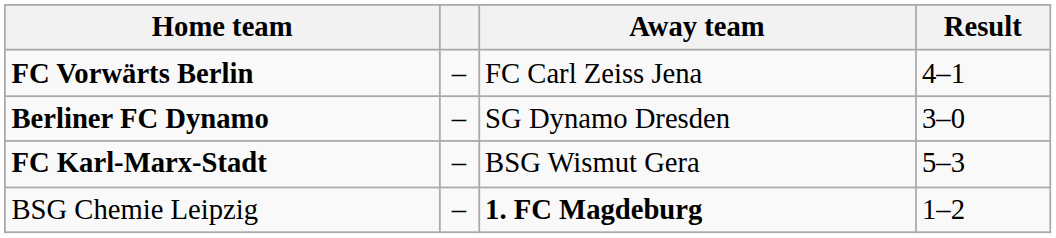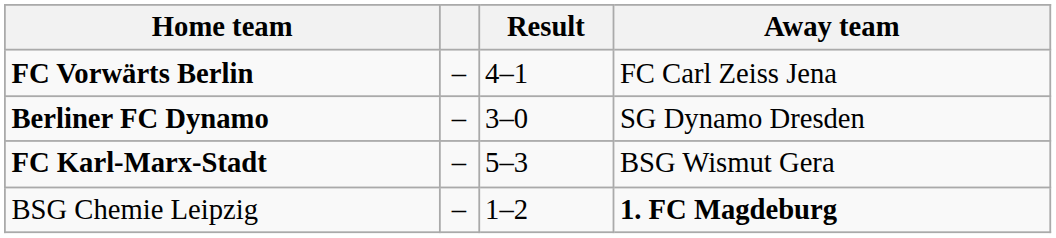 <table class="wikitable" style="width:585px;" border="1">
 <tr>
 <th style="width:250px;" align="left">Home team</th>
 <th style="width:15px;"></th>
+<th style="width:70px;" align="center;">Result</th>
 <th style="width:250px;" align="left">Away team</th>
-<th style="width:70px;" align="center;">Result</th>
 </tr>
 <tr>
 <td><strong>FC Vorwärts Berlin</strong></td>
 <td align="center">–</td>
+<td>4–1</td>
 <td>FC Carl Zeiss Jena</td>
-<td>4–1</td>
 </tr>
 <tr>
 <td><strong>Berliner FC Dynamo</strong></td>
 <td align="center">–</td>
+<td>3–0</td>
 <td>SG Dynamo Dresden</td>
-<td>3–0</td>
 </tr>
 <tr>
 <td><strong>FC Karl-Marx-Stadt</strong></td>
 <td align="center">–</td>
+<td>5–3</td>
 <td>BSG Wismut Gera</td>
-<td>5–3</td>
 </tr>
 <tr>
 <td>BSG Chemie Leipzig</td>
 <td align="center">–</td>
+<td>1–2</td>
 <td><strong>1. FC Magdeburg</strong></td>
-<td>1–2</td>
 </tr>
 </table>
